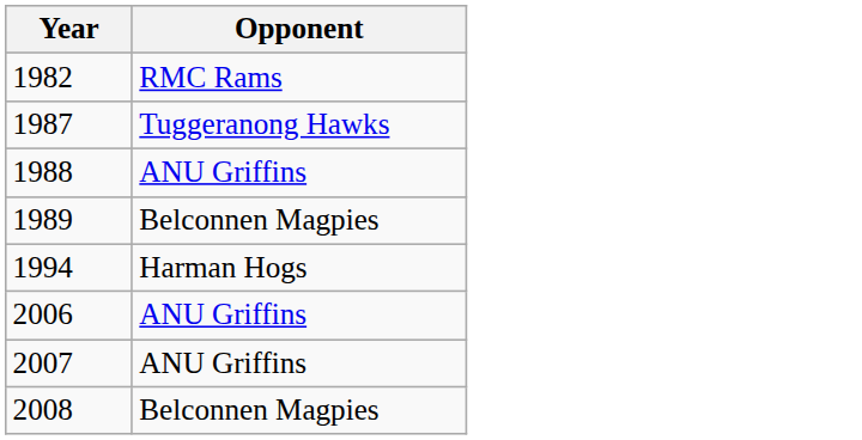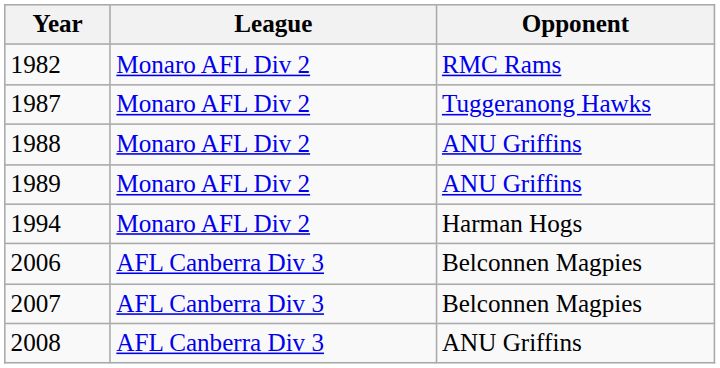 <table class="wikitable sortable" width=>
 <tr>
 <th width=60px>Year</th>
+<th width=200px>League</th>
 <th width=170px>Opponent</th>
 </tr>
 <tr>
 <td>1982</td>
+<td><a href='#'>Monaro AFL Div 2</a></td>
 <td><a href='#'>RMC Rams</a></td>
 </tr>
 <tr>
 <td>1987</td>
+<td><a href='#'>Monaro AFL Div 2</a></td>
 <td><a href='#'>Tuggeranong Hawks</a></td>
 </tr>
 <tr>
 <td>1988</td>
+<td><a href='#'>Monaro AFL Div 2</a></td>
 <td><a href='#'>ANU Griffins</a></td>
 </tr>
 <tr>
 <td>1989</td>
-<td>Belconnen Magpies</td>
+<td><a href='#'>Monaro AFL Div 2</a></td>
+<td><a href='#'>ANU Griffins</a></td>
 </tr>
 <tr>
 <td>1994</td>
+<td><a href='#'>Monaro AFL Div 2</a></td>
 <td>Harman Hogs</td>
 </tr>
 <tr>
 <td>2006</td>
-<td><a href='#'>ANU Griffins</a></td>
+<td><a href='#'>AFL Canberra Div 3</a></td>
+<td>Belconnen Magpies</td>
 </tr>
 <tr>
 <td>2007</td>
-<td>ANU Griffins</td>
+<td><a href='#'>AFL Canberra Div 3</a></td>
+<td>Belconnen Magpies</td>
 </tr>
 <tr>
 <td>2008</td>
-<td>Belconnen Magpies</td>
+<td><a href='#'>AFL Canberra Div 3</a></td>
+<td>ANU Griffins</td>
 </tr>
 </table>
